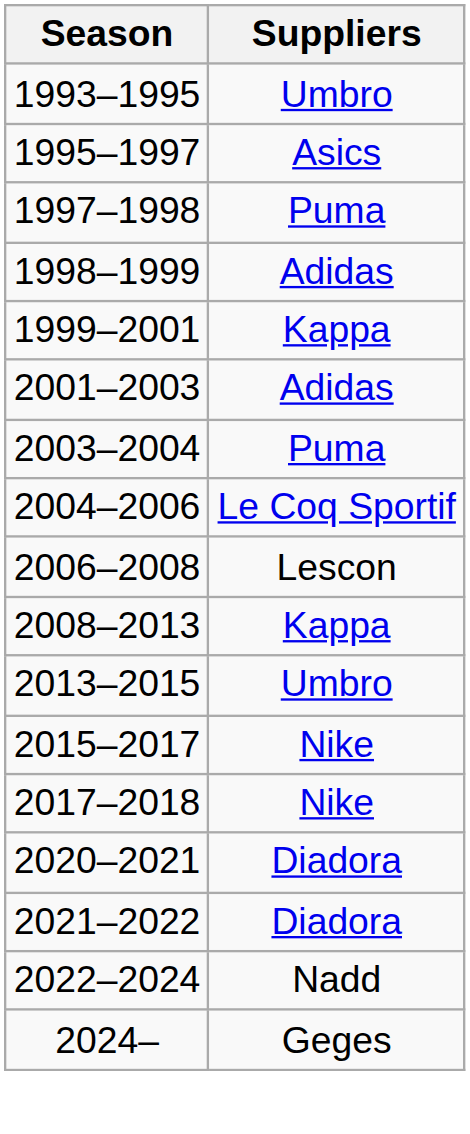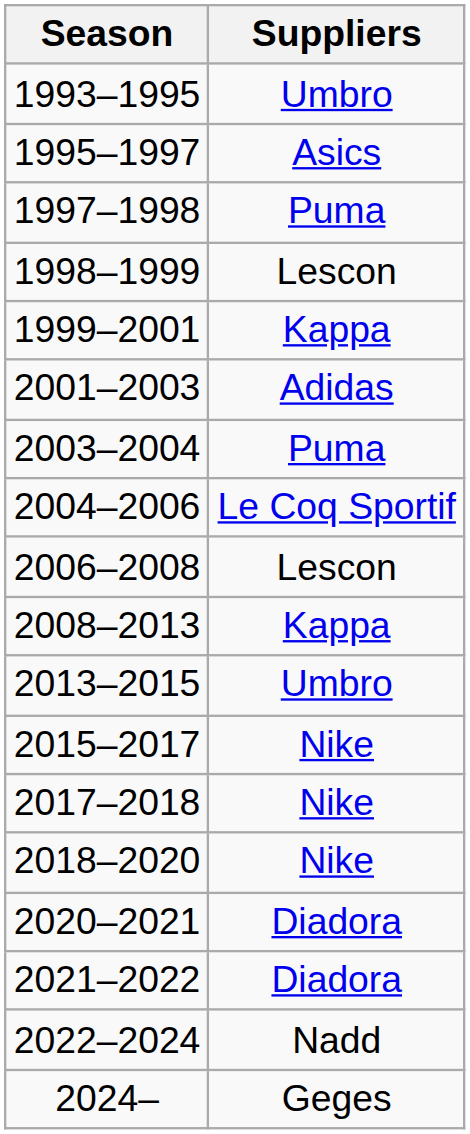 <table class="wikitable" style="text-align: center">
 <tr>
 <th>Season</th>
 <th>Suppliers</th>
 </tr>
 <tr>
 <td>1993–1995</td>
 <td><a href='#'>Umbro</a></td>
 </tr>
 <tr>
 <td>1995–1997</td>
 <td><a href='#'>Asics</a></td>
 </tr>
 <tr>
 <td>1997–1998</td>
 <td><a href='#'>Puma</a></td>
 </tr>
 <tr>
 <td>1998–1999</td>
-<td><a href='#'>Adidas</a></td>
+<td>Lescon</td>
 </tr>
 <tr>
 <td>1999–2001</td>
 <td><a href='#'>Kappa</a></td>
 </tr>
 <tr>
 <td>2001–2003</td>
 <td><a href='#'>Adidas</a></td>
 </tr>
 <tr>
 <td>2003–2004</td>
 <td><a href='#'>Puma</a></td>
 </tr>
 <tr>
 <td>2004–2006</td>
 <td><a href='#'>Le Coq Sportif</a></td>
 </tr>
 <tr>
 <td>2006–2008</td>
 <td>Lescon</td>
 </tr>
 <tr>
 <td>2008–2013</td>
 <td><a href='#'>Kappa</a></td>
 </tr>
 <tr>
 <td>2013–2015</td>
 <td><a href='#'>Umbro</a></td>
 </tr>
 <tr>
 <td>2015–2017</td>
 <td><a href='#'>Nike</a></td>
 </tr>
 <tr>
 <td>2017–2018</td>
 <td><a href='#'>Nike</a></td>
 </tr>
 <tr>
+<td>2018–2020</td>
+<td><a href='#'>Nike</a></td>
+</tr>
+<tr>
 <td>2020–2021</td>
 <td><a href='#'>Diadora</a></td>
 </tr>
 <tr>
 <td>2021–2022</td>
 <td><a href='#'>Diadora</a></td>
 </tr>
 <tr>
 <td>2022–2024</td>
 <td>Nadd</td>
 </tr>
 <tr>
 <td>2024–</td>
 <td>Geges</td>
 </tr>
 </table>
